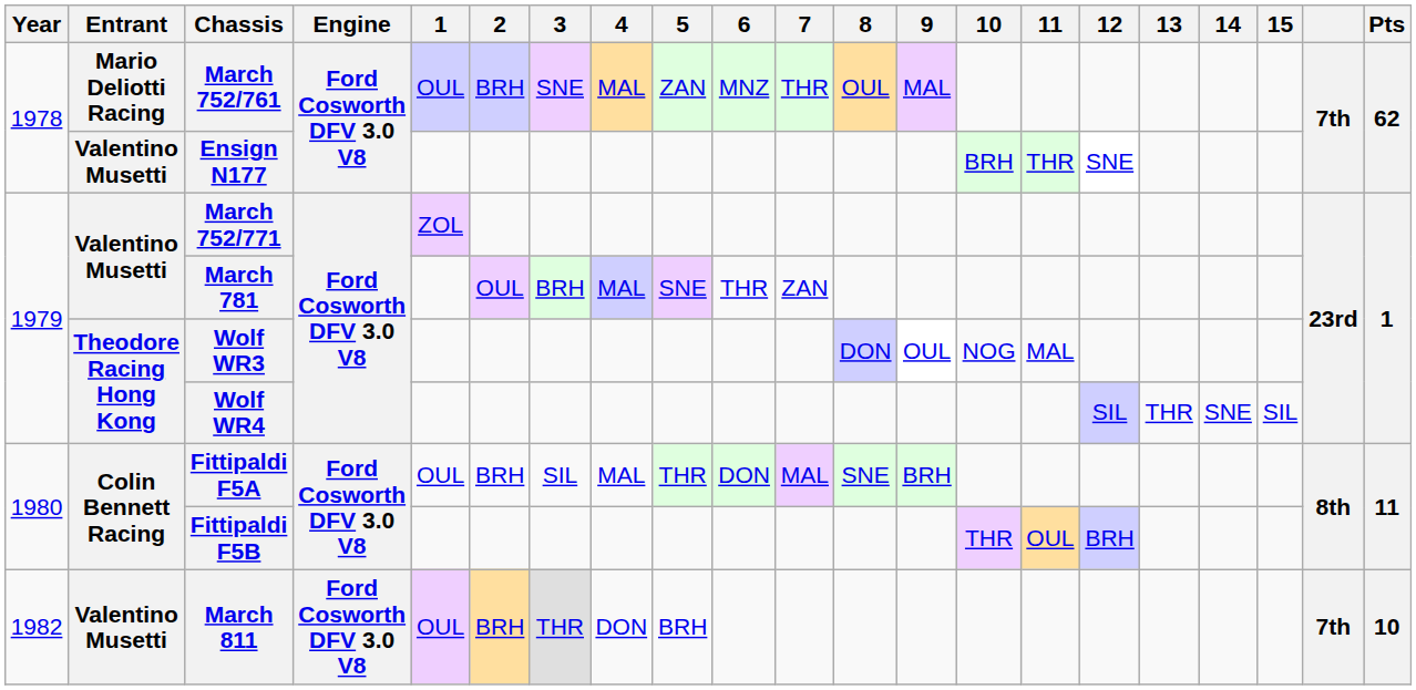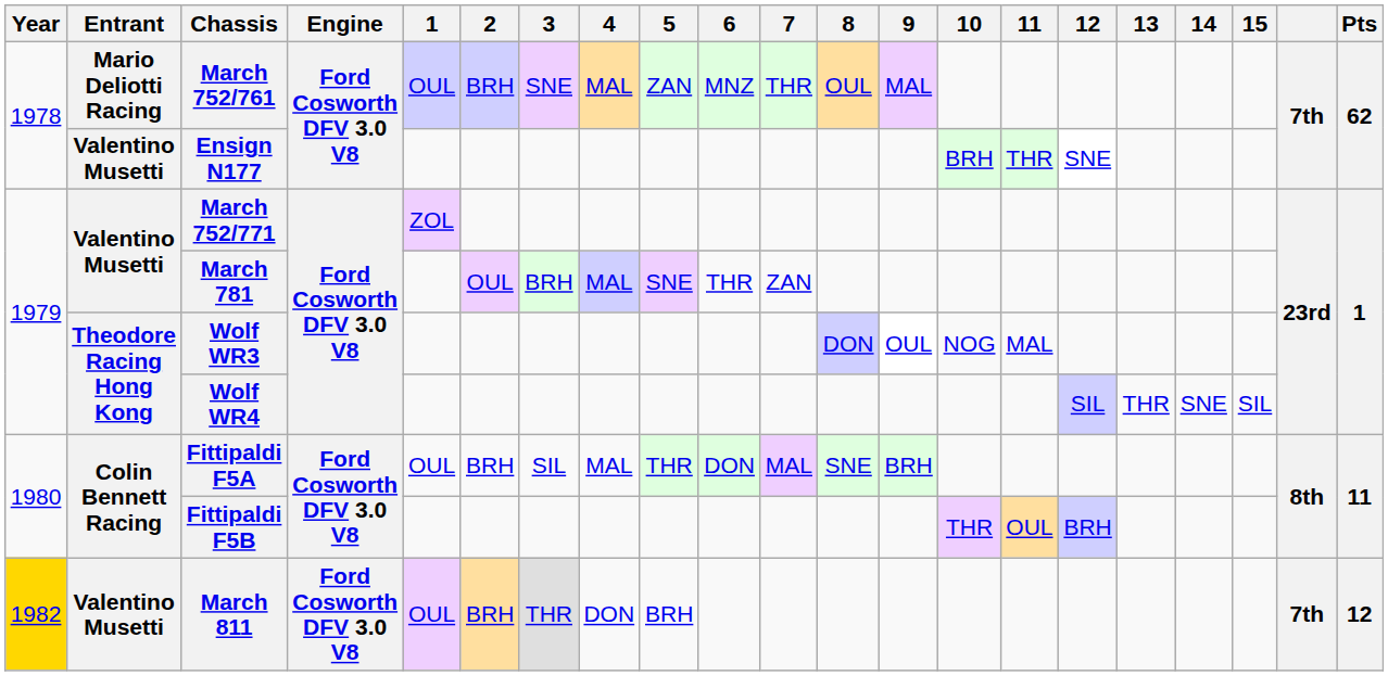 <table class="wikitable" style="text-align:center; font-size:90%">
 <tr>
 <th>Year</th>
 <th>Entrant</th>
 <th>Chassis</th>
 <th>Engine</th>
 <th>1</th>
 <th>2</th>
 <th>3</th>
 <th>4</th>
 <th>5</th>
 <th>6</th>
 <th>7</th>
 <th>8</th>
 <th>9</th>
 <th>10</th>
 <th>11</th>
 <th>12</th>
 <th>13</th>
 <th>14</th>
 <th>15</th>
 <th></th>
 <th>Pts</th>
 </tr>
 <tr>
 <td rowspan=2><a href='#'>1978</a></td>
 <th>Mario Deliotti Racing</th>
 <th><a href='#'>March 752/761</a></th>
 <th rowspan=2><a href='#'>Ford Cosworth DFV</a> 3.0 <a href='#'>V8</a></th>
 <td style="background:#CFCFFF;"><a href='#'>OUL</a><br></td>
 <td style="background:#CFCFFF;"><a href='#'>BRH</a><br></td>
 <td style="background:#efcfff;"><a href='#'>SNE</a><br></td>
 <td style="background:#ffdf9f;"><a href='#'>MAL</a><br></td>
 <td style="background:#dfffdf;"><a href='#'>ZAN</a><br></td>
 <td style="background:#dfffdf;"><a href='#'>MNZ</a><br></td>
 <td style="background:#dfffdf;"><a href='#'>THR</a><br></td>
 <td style="background:#ffdf9f;"><a href='#'>OUL</a><br></td>
 <td style="background:#efcfff;"><a href='#'>MAL</a><br></td>
 <td></td>
 <td></td>
 <td></td>
 <td></td>
 <td></td>
 <td></td>
 <th rowspan=2>7th</th>
 <th rowspan=2>62</th>
 </tr>
 <tr>
 <th>Valentino Musetti</th>
 <th><a href='#'>Ensign</a> <a href='#'>N177</a></th>
 <td></td>
 <td></td>
 <td></td>
 <td></td>
 <td></td>
 <td></td>
 <td></td>
 <td></td>
 <td></td>
 <td style="background:#dfffdf;"><a href='#'>BRH</a><br></td>
 <td style="background:#dfffdf;"><a href='#'>THR</a><br></td>
 <td style="background:#FFFFFF;"><a href='#'>SNE</a><br></td>
 <td></td>
 <td></td>
 <td></td>
 </tr>
 <tr>
 <td rowspan=4><a href='#'>1979</a></td>
 <th rowspan=2>Valentino Musetti</th>
 <th><a href='#'>March 752/771</a></th>
 <th rowspan=4><a href='#'>Ford Cosworth DFV</a> 3.0 <a href='#'>V8</a></th>
 <td style="background:#efcfff;"><a href='#'>ZOL</a><br></td>
 <td></td>
 <td></td>
 <td></td>
 <td></td>
 <td></td>
 <td></td>
 <td></td>
 <td></td>
 <td></td>
 <td></td>
 <td></td>
 <td></td>
 <td></td>
 <td></td>
 <th rowspan=4>23rd</th>
 <th rowspan=4>1</th>
 </tr>
 <tr>
 <th><a href='#'>March 781</a></th>
 <td></td>
 <td style="background:#efcfff;"><a href='#'>OUL</a><br></td>
 <td style="background:#dfffdf;"><a href='#'>BRH</a><br></td>
 <td style="background:#CFCFFF;"><a href='#'>MAL</a><br></td>
 <td style="background:#efcfff;"><a href='#'>SNE</a><br></td>
 <td><a href='#'>THR</a></td>
 <td><a href='#'>ZAN</a></td>
 <td></td>
 <td></td>
 <td></td>
 <td></td>
 <td></td>
 <td></td>
 <td></td>
 <td></td>
 </tr>
 <tr>
 <th rowspan=2><a href='#'>Theodore Racing Hong Kong</a></th>
 <th><a href='#'>Wolf</a> <a href='#'>WR3</a></th>
 <td></td>
 <td></td>
 <td></td>
 <td></td>
 <td></td>
 <td></td>
 <td></td>
 <td style="background:#CFCFFF;"><a href='#'>DON</a><br></td>
 <td style="background:#FFFFFF;"><a href='#'>OUL</a><br></td>
 <td><a href='#'>NOG</a></td>
 <td><a href='#'>MAL</a></td>
 <td></td>
 <td></td>
 <td></td>
 <td></td>
 </tr>
 <tr>
 <th><a href='#'>Wolf</a> <a href='#'>WR4</a></th>
 <td></td>
 <td></td>
 <td></td>
 <td></td>
 <td></td>
 <td></td>
 <td></td>
 <td></td>
 <td></td>
 <td></td>
 <td></td>
 <td style="background:#CFCFFF;"><a href='#'>SIL</a><br></td>
 <td><a href='#'>THR</a></td>
 <td><a href='#'>SNE</a></td>
 <td><a href='#'>SIL</a></td>
 </tr>
 <tr>
 <td rowspan=2><a href='#'>1980</a></td>
 <th rowspan=2>Colin Bennett Racing</th>
 <th><a href='#'>Fittipaldi</a> <a href='#'>F5A</a></th>
 <th rowspan=2><a href='#'>Ford Cosworth DFV</a> 3.0 <a href='#'>V8</a></th>
 <td><a href='#'>OUL</a></td>
 <td><a href='#'>BRH</a></td>
 <td><a href='#'>SIL</a></td>
 <td><a href='#'>MAL</a></td>
 <td style="background:#dfffdf;"><a href='#'>THR</a><br></td>
 <td style="background:#dfffdf;"><a href='#'>DON</a><br></td>
 <td style="background:#efcfff;"><a href='#'>MAL</a><br></td>
 <td style="background:#dfffdf;"><a href='#'>SNE</a><br></td>
 <td style="background:#dfffdf;"><a href='#'>BRH</a><br></td>
 <td></td>
 <td></td>
 <td></td>
 <td></td>
 <td></td>
 <td></td>
 <th rowspan=2>8th</th>
 <th rowspan=2>11</th>
 </tr>
 <tr>
 <th><a href='#'>Fittipaldi</a> <a href='#'>F5B</a></th>
 <td></td>
 <td></td>
 <td></td>
 <td></td>
 <td></td>
 <td></td>
 <td></td>
 <td></td>
 <td></td>
 <td style="background:#efcfff;"><a href='#'>THR</a><br></td>
 <td style="background:#ffdf9f;"><a href='#'>OUL</a><br></td>
 <td style="background:#CFCFFF;"><a href='#'>BRH</a><br></td>
 <td></td>
 <td></td>
 <td></td>
 </tr>
 <tr>
-<td><a href='#'>1982</a></td>
+<td style="background: gold;"><a href='#'>1982</a></td>
 <th>Valentino Musetti</th>
 <th><a href='#'>March 811</a></th>
 <th><a href='#'>Ford Cosworth DFV</a> 3.0 <a href='#'>V8</a></th>
 <td style="background:#efcfff;"><a href='#'>OUL</a><br></td>
 <td style="background:#ffdf9f;"><a href='#'>BRH</a><br></td>
 <td style="background:#DFDFDF;"><a href='#'>THR</a><br></td>
 <td><a href='#'>DON</a></td>
 <td><a href='#'>BRH</a></td>
 <td></td>
 <td></td>
 <td></td>
 <td></td>
 <td></td>
 <td></td>
 <td></td>
 <td></td>
 <td></td>
 <td></td>
 <th>7th</th>
-<th>10</th>
+<th>12</th>
 </tr>
 </table>
